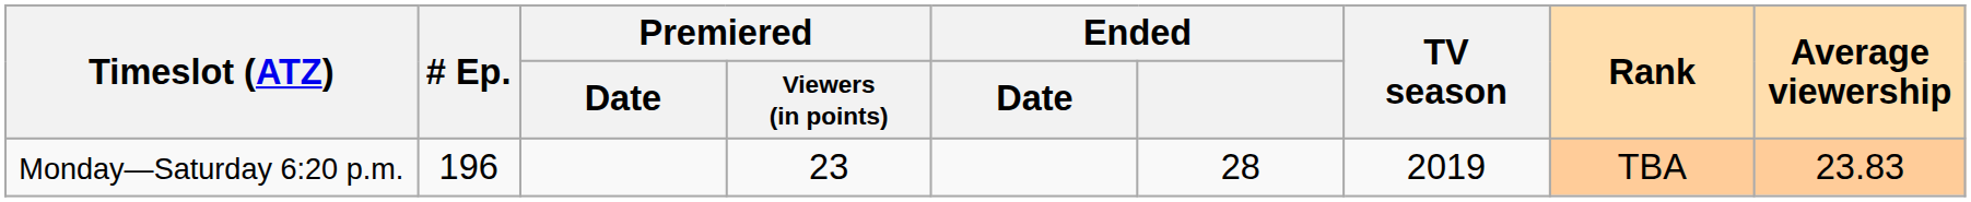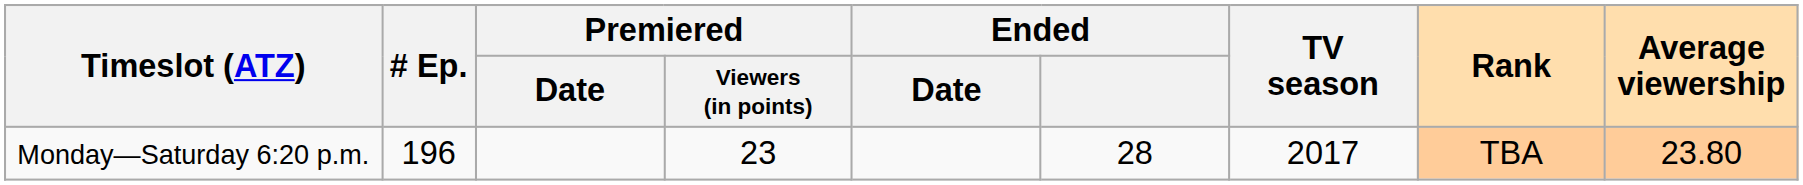 <table class="wikitable" style="text-align:center; width:100%;">
 <tr>
 <th style="width:20%;" rowspan="2">Timeslot (<a href='#'>ATZ</a>)</th>
 <th style="width:5%;" rowspan="2"># Ep.</th>
 <th colspan="2">Premiered</th>
 <th colspan="2">Ended</th>
 <th style="width:10%;" rowspan="2">TV<br>season</th>
 <th style="width:10%; background:#ffdead;" rowspan="2">Rank</th>
 <th style="width:10%; background:#ffdead;" rowspan="2">Average viewership</th>
 </tr>
 <tr>
 <th style="width:10%;">Date</th>
 <th span style="width:10%; font-size:smaller; line-height:100%;"><small>Viewers<br>(in points)</small></th>
 <th style="width:10%;">Date</th>
 <th span style="width:10%; font-size:smaller; line-height:100%;"></th>
 </tr>
 <tr>
 <td rowspan="1"><small>Monday—Saturday 6:20 p.m.</small></td>
 <td>196</td>
 <td style="font-size:11px;line-height:110%"></td>
 <td>23</td>
 <td style="font-size:11px;line-height:110%"></td>
 <td>28</td>
-<td>2019</td>
+<td>2017</td>
 <td style="background:#fc9;">TBA</td>
-<td style="background:#fc9;">23.83</td>
+<td style="background:#fc9;">23.80</td>
 </tr>
 </table>
